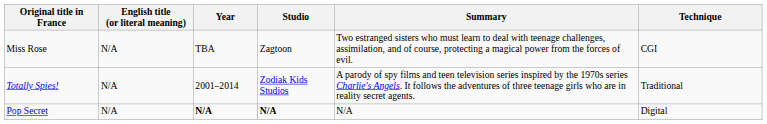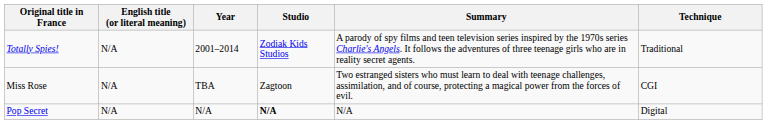 <table class="wikitable sortable" style="width:100%;">
 <tr>
 <th style="width:150px;">Original title in France</th>
 <th style="width:150px;">English title<br>(or literal meaning)</th>
 <th style="width:100px;">Year</th>
 <th style="width:120px;">Studio</th>
 <th style="width:500px;">Summary</th>
 <th>Technique</th>
 </tr>
 <tr>
+<td><em><a href='#'>Totally Spies!</a></em></td>
+<td>N/A</td>
+<td>2001–2014</td>
+<td><a href='#'>Zodiak Kids Studios</a></td>
+<td>A parody of spy films and teen television series inspired by the 1970s series <em><a href='#'>Charlie's Angels</a></em>. It follows the adventures of three teenage girls who are in reality secret agents.</td>
+<td>Traditional</td>
+</tr>
+<tr>
 <td>Miss Rose</td>
 <td>N/A</td>
 <td>TBA</td>
 <td>Zagtoon</td>
 <td>Two estranged sisters who must learn to deal with teenage challenges, assimilation, and of course, protecting a magical power from the forces of evil.</td>
 <td>CGI</td>
 </tr>
 <tr>
-<td><em><a href='#'>Totally Spies!</a></em></td>
-<td>N/A</td>
-<td>2001–2014</td>
-<td><a href='#'>Zodiak Kids Studios</a></td>
-<td>A parody of spy films and teen television series inspired by the 1970s series <em><a href='#'>Charlie's Angels</a></em>. It follows the adventures of three teenage girls who are in reality secret agents.</td>
-<td>Traditional</td>
-</tr>
-<tr>
 <td><a href='#'>Pop Secret</a></td>
 <td>N/A</td>
-<td><strong>N/A</strong></td>
+<td>N/A</td>
 <td><strong>N/A</strong></td>
 <td>N/A</td>
 <td>Digital</td>
 </tr>
 </table>
